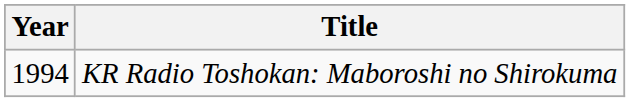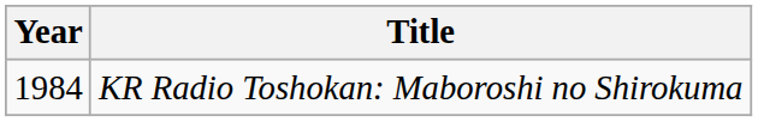 <table class="wikitable">
 <tr>
 <th>Year</th>
 <th>Title</th>
 </tr>
 <tr>
-<td>1994</td>
+<td>1984</td>
 <td><em>KR Radio Toshokan: Maboroshi no Shirokuma</em></td>
 </tr>
 </table>
